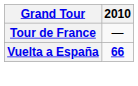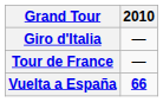 <table class="wikitable plainrowheaders">
 <tr>
 <th scope="col"><a href='#'>Grand Tour</a></th>
 <th scope="col">2010</th>
+</tr>
+<tr style="text-align:center;">
+<th scope="row"> <a href='#'>Giro d'Italia</a></th>
+<td>—</td>
 </tr>
 <tr style="text-align:center;">
 <th scope="row"> <a href='#'>Tour de France</a></th>
 <td>—</td>
 </tr>
 <tr style="text-align:center;">
 <th scope="row"> <a href='#'>Vuelta a España</a></th>
 <td style="text-align:center;"><strong><a href='#'>66</a></strong></td>
 </tr>
 </table>
